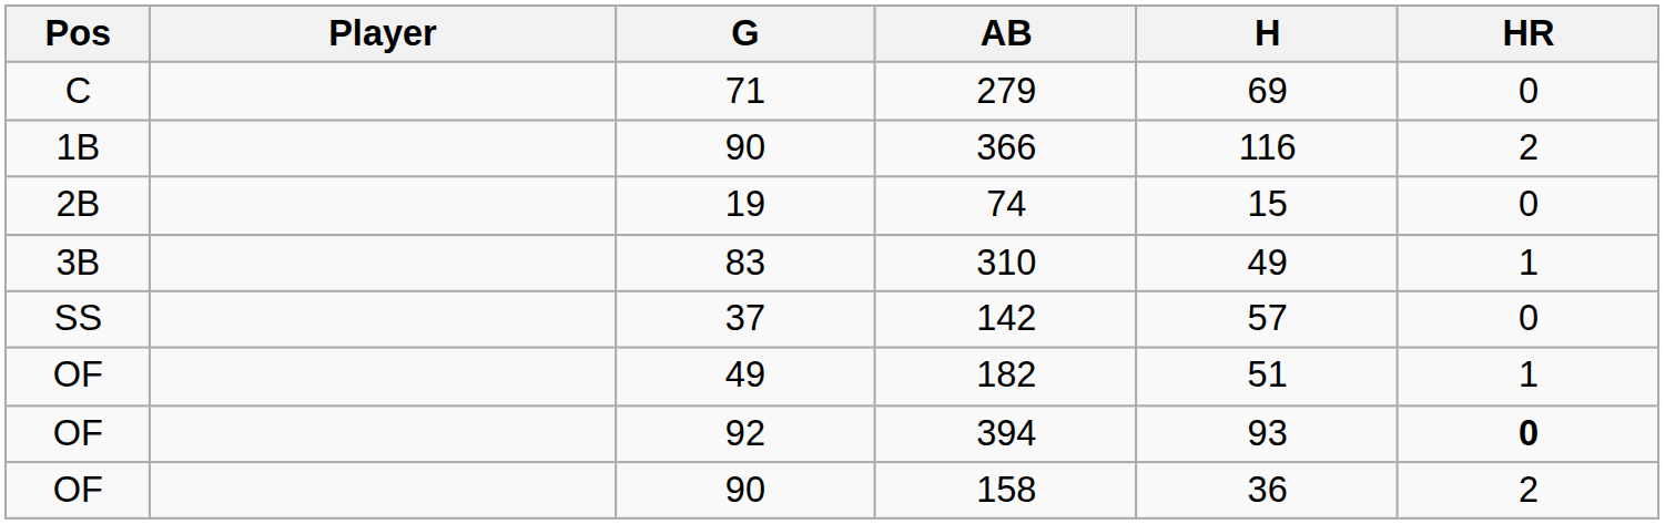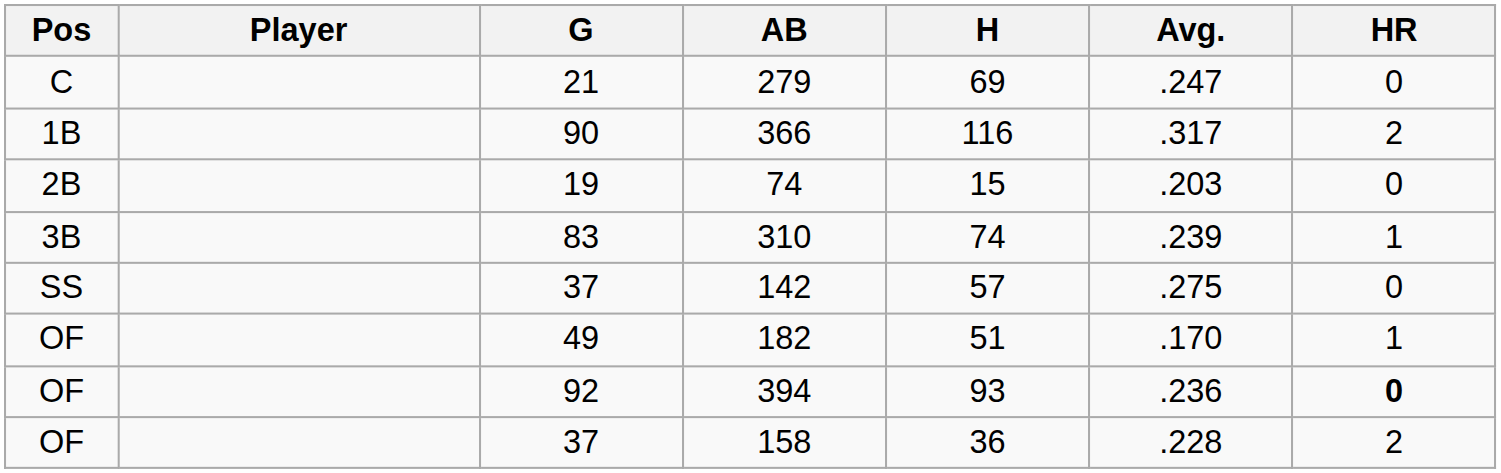 <table class="wikitable sortable">
 <tr>
 <th bgcolor="#DDDDFF" width="5%">Pos</th>
 <th bgcolor="#DDDDFF" width="16%">Player</th>
 <th bgcolor="#DDDDFF" width="9%">G</th>
 <th bgcolor="#DDDDFF" width="9%">AB</th>
 <th bgcolor="#DDDDFF" width="9%">H</th>
+<th bgcolor="#DDDDFF" width="9%">Avg.</th>
 <th bgcolor="#DDDDFF" width="9%">HR</th>
 </tr>
 <tr align="center">
 <td>C</td>
 <td></td>
-<td>71</td>
+<td>21</td>
 <td>279</td>
 <td>69</td>
+<td>.247</td>
 <td>0</td>
 </tr>
 <tr align="center">
 <td>1B</td>
 <td></td>
 <td>90</td>
 <td>366</td>
 <td>116</td>
+<td>.317</td>
 <td>2</td>
 </tr>
 <tr align="center">
 <td>2B</td>
 <td></td>
 <td>19</td>
 <td>74</td>
 <td>15</td>
+<td>.203</td>
 <td>0</td>
 </tr>
 <tr align="center">
 <td>3B</td>
 <td></td>
 <td>83</td>
 <td>310</td>
-<td>49</td>
+<td>74</td>
+<td>.239</td>
 <td>1</td>
 </tr>
 <tr align="center">
 <td>SS</td>
 <td></td>
 <td>37</td>
 <td>142</td>
 <td>57</td>
+<td>.275</td>
 <td>0</td>
 </tr>
 <tr align="center">
 <td>OF</td>
 <td></td>
 <td>49</td>
 <td>182</td>
 <td>51</td>
+<td>.170</td>
 <td>1</td>
 </tr>
 <tr align="center">
 <td>OF</td>
 <td></td>
 <td>92</td>
 <td>394</td>
 <td>93</td>
+<td>.236</td>
 <td><strong>0</strong></td>
 </tr>
 <tr align="center">
 <td>OF</td>
 <td></td>
-<td>90</td>
+<td>37</td>
 <td>158</td>
 <td>36</td>
+<td>.228</td>
 <td>2</td>
 </tr>
 </table>
